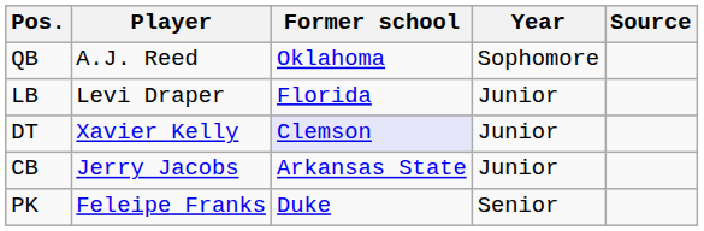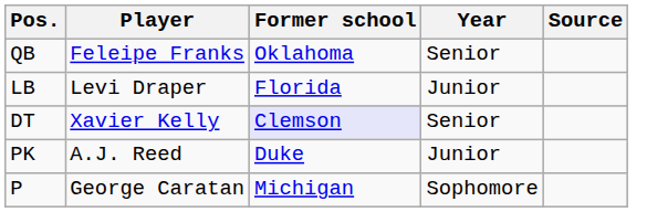 <table class=wikitable style="font-size:95%">
 <tr>
 <th>Pos.</th>
 <th>Player</th>
 <th>Former school</th>
 <th>Year</th>
 <th>Source</th>
 </tr>
 <tr>
 <td>QB</td>
-<td>A.J. Reed</td>
+<td><a href='#'>Feleipe Franks</a></td>
 <td><a href='#'>Oklahoma</a></td>
-<td> Sophomore</td>
+<td>Senior</td>
 <td></td>
 </tr>
 <tr>
 <td>LB</td>
 <td>Levi Draper</td>
 <td><a href='#'>Florida</a></td>
 <td> Junior</td>
 <td></td>
 </tr>
 <tr>
 <td>DT</td>
 <td><a href='#'>Xavier Kelly</a></td>
 <td style="background: lavender;"><a href='#'>Clemson</a></td>
+<td>Senior</td>
+<td></td>
+</tr>
+<tr>
+<td>PK</td>
+<td>A.J. Reed</td>
+<td><a href='#'>Duke</a></td>
 <td> Junior</td>
 <td></td>
 </tr>
 <tr>
-<td>CB</td>
-<td><a href='#'>Jerry Jacobs</a></td>
-<td><a href='#'>Arkansas State</a></td>
-<td> Junior</td>
-<td></td>
-</tr>
-<tr>
-<td>PK</td>
-<td><a href='#'>Feleipe Franks</a></td>
-<td><a href='#'>Duke</a></td>
-<td>Senior</td>
+<td>P</td>
+<td>George Caratan</td>
+<td><a href='#'>Michigan</a></td>
+<td> Sophomore</td>
 <td></td>
 </tr>
 </table>
